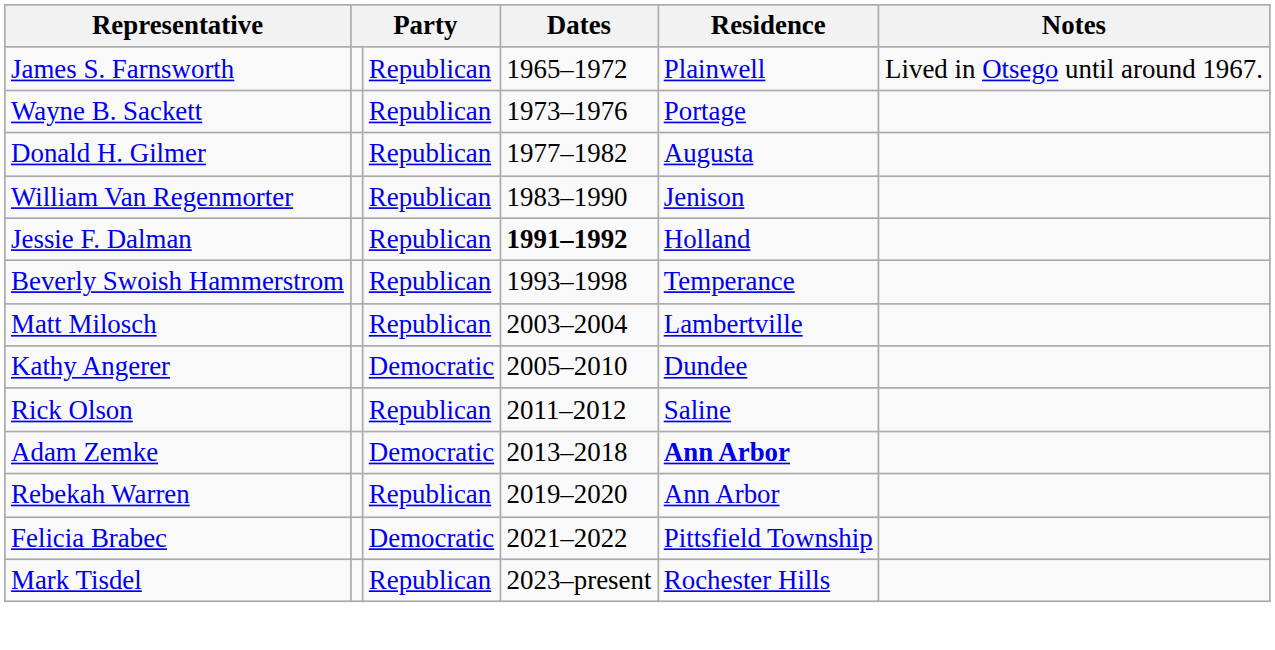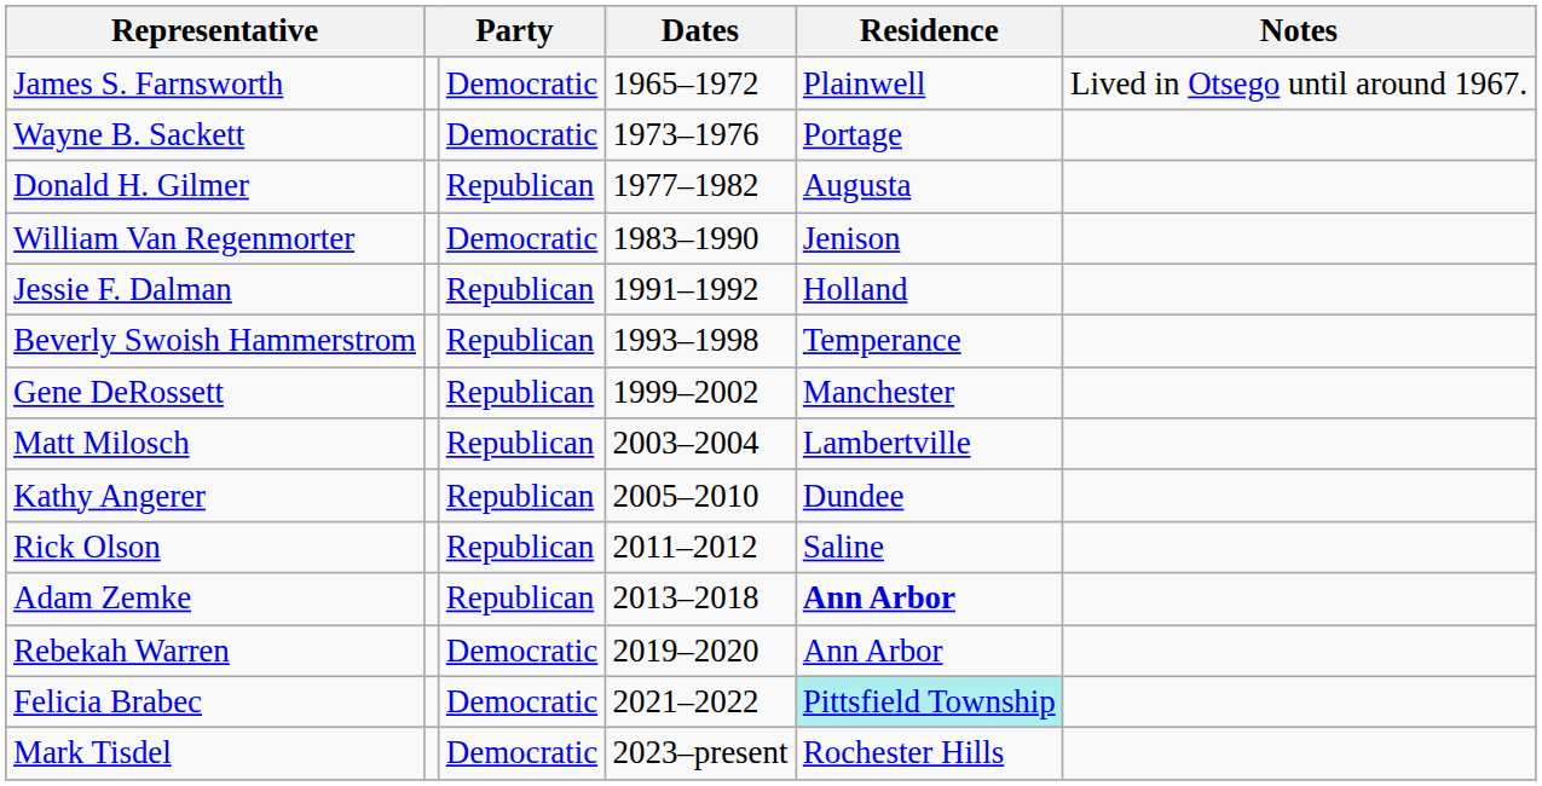 <table class=wikitable>
 <tr valign=bottom>
 <th>Representative</th>
 <th colspan="2">Party</th>
 <th>Dates</th>
 <th>Residence</th>
 <th>Notes</th>
 </tr>
 <tr>
 <td><a href='#'>James S. Farnsworth</a></td>
 <td bgcolor=></td>
-<td><a href='#'>Republican</a></td>
+<td><a href='#'>Democratic</a></td>
 <td>1965–1972</td>
 <td><a href='#'>Plainwell</a></td>
 <td>Lived in <a href='#'>Otsego</a> until around 1967.</td>
 </tr>
 <tr>
 <td><a href='#'>Wayne B. Sackett</a></td>
 <td bgcolor=></td>
-<td><a href='#'>Republican</a></td>
+<td><a href='#'>Democratic</a></td>
 <td>1973–1976</td>
 <td><a href='#'>Portage</a></td>
 <td></td>
 </tr>
 <tr>
 <td><a href='#'>Donald H. Gilmer</a></td>
 <td bgcolor=></td>
 <td><a href='#'>Republican</a></td>
 <td>1977–1982</td>
 <td><a href='#'>Augusta</a></td>
 <td></td>
 </tr>
 <tr>
 <td><a href='#'>William Van Regenmorter</a></td>
 <td bgcolor=></td>
-<td><a href='#'>Republican</a></td>
+<td><a href='#'>Democratic</a></td>
 <td>1983–1990</td>
 <td><a href='#'>Jenison</a></td>
 <td></td>
 </tr>
 <tr>
 <td><a href='#'>Jessie F. Dalman</a></td>
 <td bgcolor=></td>
 <td><a href='#'>Republican</a></td>
-<td><strong>1991–1992</strong></td>
+<td>1991–1992</td>
 <td><a href='#'>Holland</a></td>
 <td></td>
 </tr>
 <tr>
 <td><a href='#'>Beverly Swoish Hammerstrom</a></td>
 <td bgcolor=></td>
 <td><a href='#'>Republican</a></td>
 <td>1993–1998</td>
 <td><a href='#'>Temperance</a></td>
+<td></td>
+</tr>
+<tr>
+<td><a href='#'>Gene DeRossett</a></td>
+<td bgcolor=></td>
+<td><a href='#'>Republican</a></td>
+<td>1999–2002</td>
+<td><a href='#'>Manchester</a></td>
 <td></td>
 </tr>
 <tr>
 <td><a href='#'>Matt Milosch</a></td>
 <td bgcolor=></td>
 <td><a href='#'>Republican</a></td>
 <td>2003–2004</td>
 <td><a href='#'>Lambertville</a></td>
 <td></td>
 </tr>
 <tr>
 <td><a href='#'>Kathy Angerer</a></td>
 <td bgcolor=></td>
-<td><a href='#'>Democratic</a></td>
+<td><a href='#'>Republican</a></td>
 <td>2005–2010</td>
 <td><a href='#'>Dundee</a></td>
 <td></td>
 </tr>
 <tr>
 <td><a href='#'>Rick Olson</a></td>
 <td bgcolor=></td>
 <td><a href='#'>Republican</a></td>
 <td>2011–2012</td>
 <td><a href='#'>Saline</a></td>
 <td></td>
 </tr>
 <tr>
 <td><a href='#'>Adam Zemke</a></td>
 <td bgcolor=></td>
-<td><a href='#'>Democratic</a></td>
+<td><a href='#'>Republican</a></td>
 <td>2013–2018</td>
 <td><strong><a href='#'>Ann Arbor</a></strong></td>
 <td></td>
 </tr>
 <tr>
 <td><a href='#'>Rebekah Warren</a></td>
 <td bgcolor=></td>
-<td><a href='#'>Republican</a></td>
+<td><a href='#'>Democratic</a></td>
 <td>2019–2020</td>
 <td><a href='#'>Ann Arbor</a></td>
 <td></td>
 </tr>
 <tr>
 <td><a href='#'>Felicia Brabec</a></td>
 <td bgcolor=></td>
 <td><a href='#'>Democratic</a></td>
 <td>2021–2022</td>
-<td><a href='#'>Pittsfield Township</a></td>
+<td style="background: paleturquoise;"><a href='#'>Pittsfield Township</a></td>
 <td></td>
 </tr>
 <tr>
 <td><a href='#'>Mark Tisdel</a></td>
 <td bgcolor=></td>
-<td><a href='#'>Republican</a></td>
+<td><a href='#'>Democratic</a></td>
 <td>2023–present</td>
 <td><a href='#'>Rochester Hills</a></td>
 <td></td>
 </tr>
 </table>
